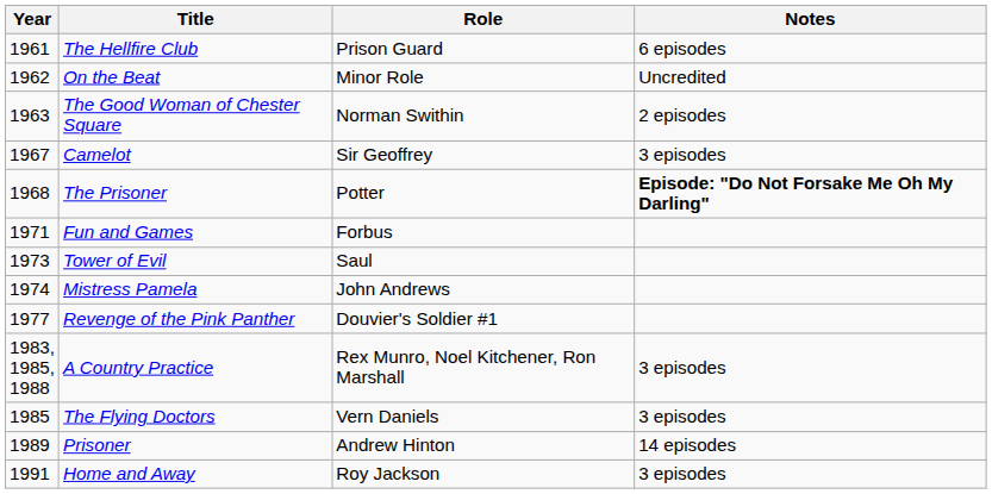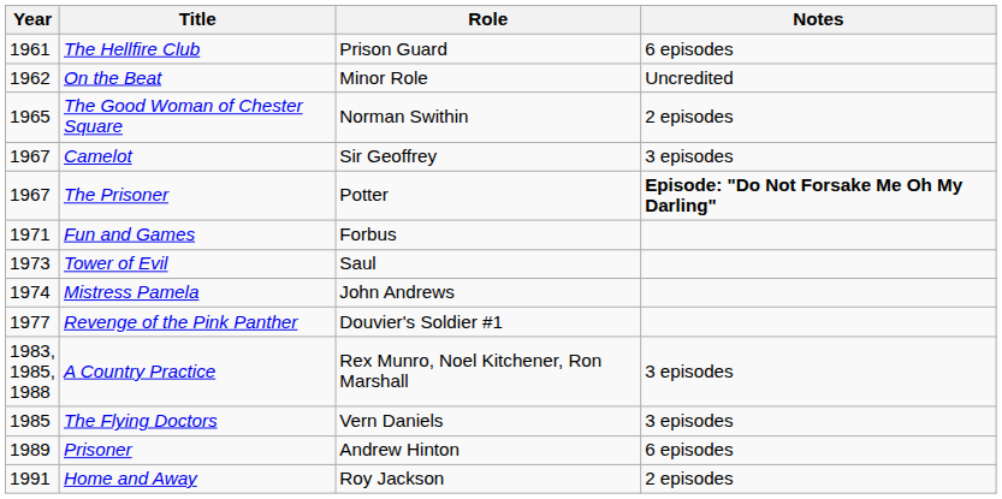 <table class="wikitable">
 <tr>
 <th>Year</th>
 <th>Title</th>
 <th>Role</th>
 <th>Notes</th>
 </tr>
 <tr>
 <td>1961</td>
 <td><em><a href='#'>The Hellfire Club</a></em></td>
 <td>Prison Guard</td>
 <td>6 episodes</td>
 </tr>
 <tr>
 <td>1962</td>
 <td><em><a href='#'>On the Beat</a></em></td>
 <td>Minor Role</td>
 <td>Uncredited</td>
 </tr>
 <tr>
-<td>1963</td>
+<td>1965</td>
 <td><em><a href='#'>The Good Woman of Chester Square</a></em></td>
 <td>Norman Swithin</td>
 <td>2 episodes</td>
 </tr>
 <tr>
 <td>1967</td>
 <td><em><a href='#'>Camelot</a></em></td>
 <td>Sir Geoffrey</td>
 <td>3 episodes</td>
 </tr>
 <tr>
-<td>1968</td>
+<td>1967</td>
 <td><em><a href='#'>The Prisoner</a></em></td>
 <td>Potter</td>
 <td><strong>Episode: "Do Not Forsake Me Oh My Darling"</strong></td>
 </tr>
 <tr>
 <td>1971</td>
 <td><em><a href='#'>Fun and Games</a></em></td>
 <td>Forbus</td>
 <td></td>
 </tr>
 <tr>
 <td>1973</td>
 <td><em><a href='#'>Tower of Evil</a></em></td>
 <td>Saul</td>
 <td></td>
 </tr>
 <tr>
 <td>1974</td>
 <td><em><a href='#'>Mistress Pamela</a></em></td>
 <td>John Andrews</td>
 <td></td>
 </tr>
 <tr>
 <td>1977</td>
 <td><em><a href='#'>Revenge of the Pink Panther</a></em></td>
 <td>Douvier's Soldier #1</td>
 <td></td>
 </tr>
 <tr>
 <td>1983,<br>1985,<br>1988</td>
 <td><em><a href='#'>A Country Practice</a></em></td>
 <td>Rex Munro, Noel Kitchener, Ron Marshall</td>
 <td>3 episodes</td>
 </tr>
 <tr>
 <td>1985</td>
 <td><em><a href='#'>The Flying Doctors</a></em></td>
 <td>Vern Daniels</td>
 <td>3 episodes</td>
 </tr>
 <tr>
 <td>1989</td>
 <td><em><a href='#'>Prisoner</a></em></td>
 <td>Andrew Hinton</td>
-<td>14 episodes</td>
+<td>6 episodes</td>
 </tr>
 <tr>
 <td>1991</td>
 <td><em><a href='#'>Home and Away</a></em></td>
 <td>Roy Jackson</td>
-<td>3 episodes</td>
+<td>2 episodes</td>
 </tr>
 </table>
